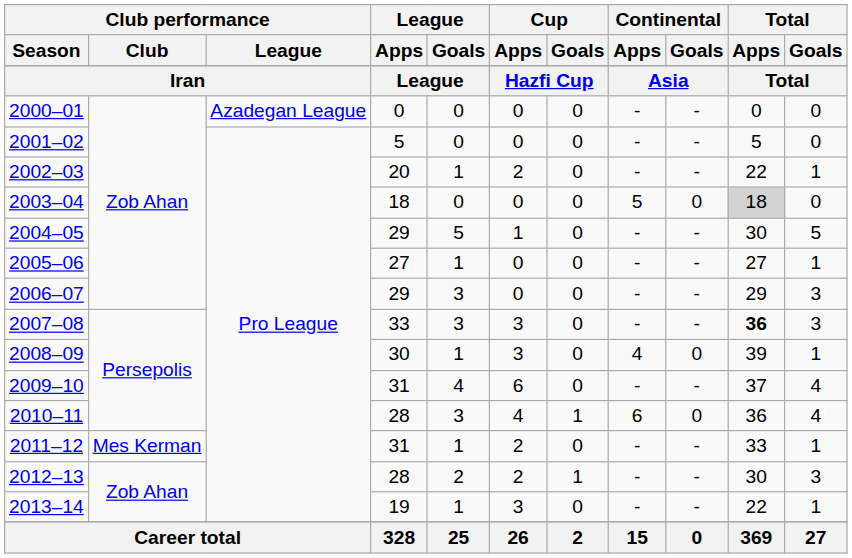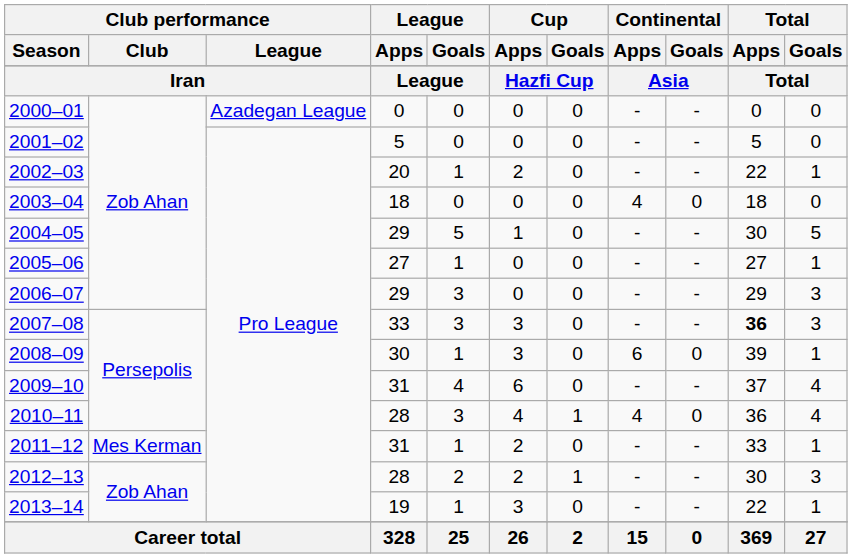 <table class="wikitable" style="text-align:center">
 <tr>
 <th colspan=3>Club performance</th>
 <th colspan=2>League</th>
 <th colspan=2>Cup</th>
 <th colspan=2>Continental</th>
 <th colspan=2>Total</th>
 </tr>
 <tr>
 <th>Season</th>
 <th>Club</th>
 <th>League</th>
 <th>Apps</th>
 <th>Goals</th>
 <th>Apps</th>
 <th>Goals</th>
 <th>Apps</th>
 <th>Goals</th>
 <th>Apps</th>
 <th>Goals</th>
 </tr>
 <tr>
 </tr>
 <tr>
 <th colspan=3>Iran</th>
 <th colspan=2>League</th>
 <th colspan=2><a href='#'>Hazfi Cup</a></th>
 <th colspan=2><a href='#'>Asia</a></th>
 <th colspan=2>Total</th>
 </tr>
 <tr>
 <td><a href='#'>2000–01</a></td>
 <td rowspan="7"><a href='#'>Zob Ahan</a></td>
 <td><a href='#'>Azadegan League</a></td>
 <td>0</td>
 <td>0</td>
 <td>0</td>
 <td>0</td>
 <td>-</td>
 <td>-</td>
 <td>0</td>
 <td>0</td>
 </tr>
 <tr>
 <td><a href='#'>2001–02</a></td>
 <td rowspan="13"><a href='#'>Pro League</a></td>
 <td>5</td>
 <td>0</td>
 <td>0</td>
 <td>0</td>
 <td>-</td>
 <td>-</td>
 <td>5</td>
 <td>0</td>
 </tr>
 <tr>
 <td><a href='#'>2002–03</a></td>
 <td>20</td>
 <td>1</td>
 <td>2</td>
 <td>0</td>
 <td>-</td>
 <td>-</td>
 <td>22</td>
 <td>1</td>
 </tr>
 <tr>
 <td><a href='#'>2003–04</a></td>
 <td>18</td>
 <td>0</td>
 <td>0</td>
 <td>0</td>
-<td>5</td>
+<td>4</td>
 <td>0</td>
-<td style="background: lightgrey;">18</td>
+<td>18</td>
 <td>0</td>
 </tr>
 <tr>
 <td><a href='#'>2004–05</a></td>
 <td>29</td>
 <td>5</td>
 <td>1</td>
 <td>0</td>
 <td>-</td>
 <td>-</td>
 <td>30</td>
 <td>5</td>
 </tr>
 <tr>
 <td><a href='#'>2005–06</a></td>
 <td>27</td>
 <td>1</td>
 <td>0</td>
 <td>0</td>
 <td>-</td>
 <td>-</td>
 <td>27</td>
 <td>1</td>
 </tr>
 <tr>
 <td><a href='#'>2006–07</a></td>
 <td>29</td>
 <td>3</td>
 <td>0</td>
 <td>0</td>
 <td>-</td>
 <td>-</td>
 <td>29</td>
 <td>3</td>
 </tr>
 <tr>
 <td><a href='#'>2007–08</a></td>
 <td rowspan="4"><a href='#'>Persepolis</a></td>
 <td>33</td>
 <td>3</td>
 <td>3</td>
 <td>0</td>
 <td>-</td>
 <td>-</td>
 <td><strong>36</strong></td>
 <td>3</td>
 </tr>
 <tr>
 <td><a href='#'>2008–09</a></td>
 <td>30</td>
 <td>1</td>
 <td>3</td>
 <td>0</td>
-<td>4</td>
+<td>6</td>
 <td>0</td>
 <td>39</td>
 <td>1</td>
 </tr>
 <tr>
 <td><a href='#'>2009–10</a></td>
 <td>31</td>
 <td>4</td>
 <td>6</td>
 <td>0</td>
 <td>-</td>
 <td>-</td>
 <td>37</td>
 <td>4</td>
 </tr>
 <tr>
 <td><a href='#'>2010–11</a></td>
 <td>28</td>
 <td>3</td>
 <td>4</td>
 <td>1</td>
-<td>6</td>
+<td>4</td>
 <td>0</td>
 <td>36</td>
 <td>4</td>
 </tr>
 <tr>
 <td><a href='#'>2011–12</a></td>
 <td><a href='#'>Mes Kerman</a></td>
 <td>31</td>
 <td>1</td>
 <td>2</td>
 <td>0</td>
 <td>-</td>
 <td>-</td>
 <td>33</td>
 <td>1</td>
 </tr>
 <tr>
 <td><a href='#'>2012–13</a></td>
 <td rowspan="2"><a href='#'>Zob Ahan</a></td>
 <td>28</td>
 <td>2</td>
 <td>2</td>
 <td>1</td>
 <td>-</td>
 <td>-</td>
 <td>30</td>
 <td>3</td>
 </tr>
 <tr>
 <td><a href='#'>2013–14</a></td>
 <td>19</td>
 <td>1</td>
 <td>3</td>
 <td>0</td>
 <td>-</td>
 <td>-</td>
 <td>22</td>
 <td>1</td>
 </tr>
 <tr>
 </tr>
 <tr>
 <th colspan=3>Career total</th>
 <th>328</th>
 <th>25</th>
 <th>26</th>
 <th>2</th>
 <th>15</th>
 <th>0</th>
 <th>369</th>
 <th>27</th>
 </tr>
 </table>
